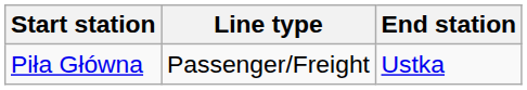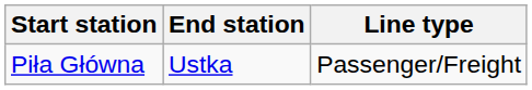 <table class="wikitable">
 <tr>
 <th>Start station</th>
+<th>End station</th>
 <th>Line type</th>
-<th>End station</th>
 </tr>
 <tr>
 <td><a href='#'>Piła Główna</a></td>
+<td><a href='#'>Ustka</a></td>
 <td>Passenger/Freight</td>
-<td><a href='#'>Ustka</a></td>
 </tr>
 </table>
